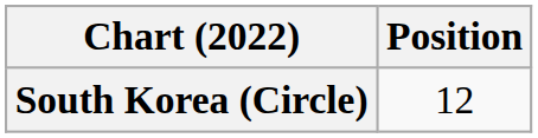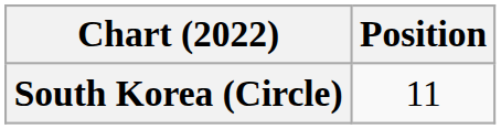 <table class="wikitable plainrowheaders" style="text-align:center">
 <tr>
 <th scope="col">Chart (2022)</th>
 <th scope="col">Position</th>
 </tr>
 <tr>
 <th scope="row">South Korea (Circle)</th>
-<td>12</td>
+<td>11</td>
 </tr>
 </table>
